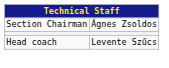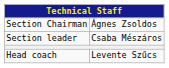 <table class=wikitable bgcolor="white" cellpadding="3" cellspacing="0" border="1" style="font-size: 95%; border-collapse: collapse;">
 <tr>
 <th colspan="2" style="margin:0.7em;color:#FFEF00;text-align:center;background:#151B8D">Technical Staff</th>
 </tr>
 <tr>
 <td align="left">Section Chairman</td>
 <td align="left"> Ágnes Zsoldos</td>
 </tr>
 <tr>
+<td align="left">Section leader</td>
+<td align="left"> Csaba Mészáros</td>
+</tr>
+<tr>
 <th colspan=2 style="text-align: center;"></th>
 </tr>
 <tr>
 <td align="left">Head coach</td>
 <td align="left"> Levente Szűcs</td>
 </tr>
 </table>
